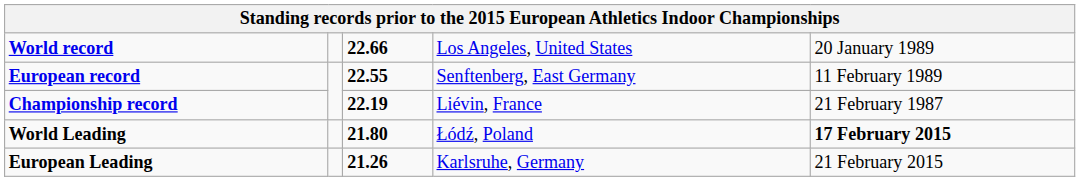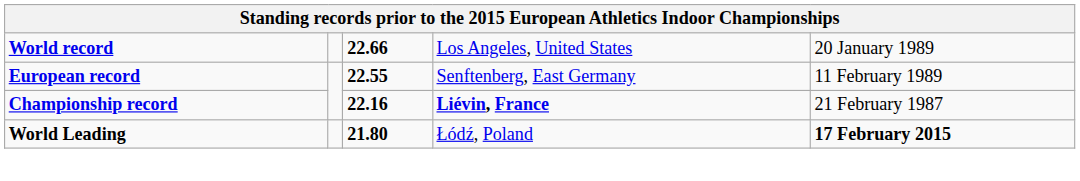 <table class="wikitable" width=75%>
 <tr>
 <th colspan="5">Standing records prior to the 2015 European Athletics Indoor Championships</th>
 </tr>
 <tr>
 <td><strong><a href='#'>World record</a></strong></td>
 <td></td>
 <td><strong>22.66</strong></td>
 <td><a href='#'>Los Angeles</a>, <a href='#'>United States</a></td>
 <td>20 January 1989</td>
 </tr>
 <tr>
 <td><strong><a href='#'>European record</a></strong></td>
 <td rowspan=2></td>
 <td><strong>22.55</strong></td>
 <td><a href='#'>Senftenberg</a>, <a href='#'>East Germany</a></td>
 <td>11 February 1989</td>
 </tr>
 <tr>
 <td><strong><a href='#'>Championship record</a></strong></td>
-<td><strong>22.19</strong></td>
-<td><a href='#'>Liévin</a>, <a href='#'>France</a></td>
+<td><strong>22.16</strong></td>
+<td><strong><a href='#'>Liévin</a>, <a href='#'>France</a></strong></td>
 <td>21 February 1987</td>
 </tr>
 <tr>
 <td><strong>World Leading</strong></td>
 <td></td>
 <td><strong>21.80</strong></td>
 <td><a href='#'>Łódź</a>, <a href='#'>Poland</a></td>
 <td><strong>17 February 2015</strong></td>
 </tr>
-<tr>
-<td><strong>European Leading</strong></td>
-<td></td>
-<td><strong>21.26</strong></td>
-<td><a href='#'>Karlsruhe</a>, <a href='#'>Germany</a></td>
-<td>21 February 2015</td>
-</tr>
 </table>
